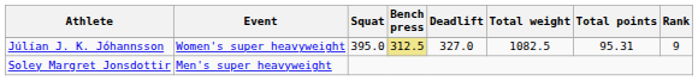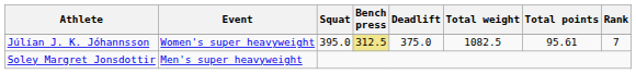 <table class="wikitable" style="font-size:90%">
 <tr>
 <th>Athlete</th>
 <th>Event</th>
 <th>Squat</th>
 <th>Bench<br>press</th>
 <th>Deadlift</th>
 <th>Total weight</th>
 <th>Total points</th>
 <th>Rank</th>
 </tr>
 <tr style="font-size:95%">
 </tr>
 <tr align=center>
 <td align=left><a href='#'>Júlían J. K. Jóhannsson</a></td>
 <td align=left><a href='#'>Women's super heavyweight</a></td>
 <td>395.0</td>
 <td style="background: khaki;">312.5</td>
-<td>327.0</td>
+<td>375.0</td>
 <td>1082.5</td>
-<td>95.31</td>
-<td>9</td>
+<td>95.61</td>
+<td>7</td>
 </tr>
 <tr>
 <td align=left><a href='#'>Soley Margret Jonsdottir</a></td>
 <td align=left><a href='#'>Men's super heavyweight</a></td>
 <td align=center colspan=6></td>
 </tr>
 </table>
